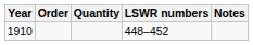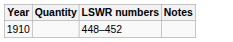 <table class="wikitable">
 <tr>
 <th>Year</th>
-<th>Order</th>
 <th>Quantity</th>
 <th>LSWR numbers</th>
 <th>Notes</th>
 </tr>
 <tr>
 <td>1910</td>
 <td></td>
-<td></td>
 <td>448–452</td>
 <td></td>
 </tr>
 </table>
